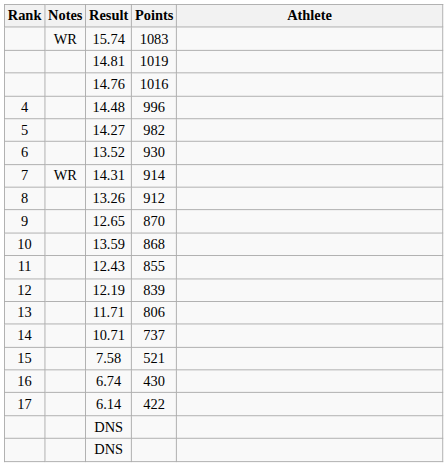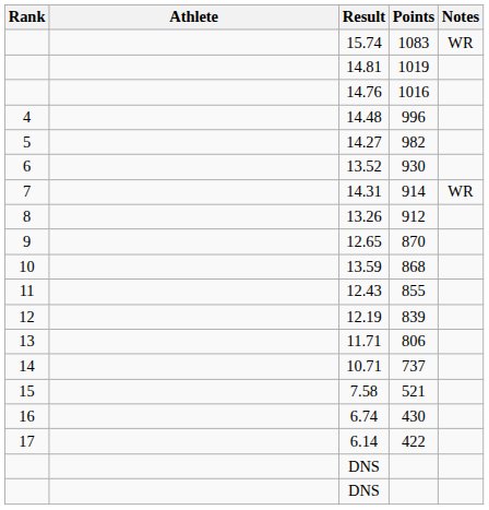 <table class="wikitable" style="text-align:center">
 <tr>
 <th>Rank</th>
-<th>Notes</th>
+<th Style="width:18em">Athlete</th>
 <th>Result</th>
 <th>Points</th>
-<th Style="width:18em">Athlete</th>
+<th>Notes</th>
 </tr>
 <tr>
 <td></td>
-<td>WR</td>
+<td style="text-align:left"></td>
 <td>15.74</td>
 <td>1083</td>
-<td style="text-align:left"></td>
+<td>WR</td>
 </tr>
 <tr>
 <td></td>
-<td></td>
+<td style="text-align:left"></td>
 <td>14.81</td>
 <td>1019</td>
-<td style="text-align:left"></td>
+<td></td>
 </tr>
 <tr>
 <td></td>
-<td></td>
+<td style="text-align:left"></td>
 <td>14.76</td>
 <td>1016</td>
-<td style="text-align:left"></td>
+<td></td>
 </tr>
 <tr>
 <td>4</td>
-<td></td>
+<td style="text-align:left"></td>
 <td>14.48</td>
 <td>996</td>
-<td style="text-align:left"></td>
+<td></td>
 </tr>
 <tr>
 <td>5</td>
-<td></td>
+<td style="text-align:left"></td>
 <td>14.27</td>
 <td>982</td>
-<td style="text-align:left"></td>
+<td></td>
 </tr>
 <tr>
 <td>6</td>
-<td></td>
+<td style="text-align:left"></td>
 <td>13.52</td>
 <td>930</td>
-<td style="text-align:left"></td>
+<td></td>
 </tr>
 <tr>
 <td>7</td>
-<td>WR</td>
+<td style="text-align:left"></td>
 <td>14.31</td>
 <td>914</td>
-<td style="text-align:left"></td>
+<td>WR</td>
 </tr>
 <tr>
 <td>8</td>
-<td></td>
+<td style="text-align:left"></td>
 <td>13.26</td>
 <td>912</td>
-<td style="text-align:left"></td>
+<td></td>
 </tr>
 <tr>
 <td>9</td>
-<td></td>
+<td style="text-align:left"></td>
 <td>12.65</td>
 <td>870</td>
-<td style="text-align:left"></td>
+<td></td>
 </tr>
 <tr>
 <td>10</td>
-<td></td>
+<td style="text-align:left"></td>
 <td>13.59</td>
 <td>868</td>
-<td style="text-align:left"></td>
+<td></td>
 </tr>
 <tr>
 <td>11</td>
-<td></td>
+<td style="text-align:left"></td>
 <td>12.43</td>
 <td>855</td>
-<td style="text-align:left"></td>
+<td></td>
 </tr>
 <tr>
 <td>12</td>
-<td></td>
+<td style="text-align:left"></td>
 <td>12.19</td>
 <td>839</td>
-<td style="text-align:left"></td>
+<td></td>
 </tr>
 <tr>
 <td>13</td>
-<td></td>
+<td style="text-align:left"></td>
 <td>11.71</td>
 <td>806</td>
-<td style="text-align:left"></td>
+<td></td>
 </tr>
 <tr>
 <td>14</td>
-<td></td>
+<td style="text-align:left"></td>
 <td>10.71</td>
 <td>737</td>
-<td style="text-align:left"></td>
+<td></td>
 </tr>
 <tr>
 <td>15</td>
-<td></td>
+<td style="text-align:left"></td>
 <td>7.58</td>
 <td>521</td>
-<td style="text-align:left"></td>
+<td></td>
 </tr>
 <tr>
 <td>16</td>
-<td></td>
+<td style="text-align:left"></td>
 <td>6.74</td>
 <td>430</td>
-<td style="text-align:left"></td>
+<td></td>
 </tr>
 <tr>
 <td>17</td>
-<td></td>
+<td style="text-align:left"></td>
 <td>6.14</td>
 <td>422</td>
-<td style="text-align:left"></td>
+<td></td>
 </tr>
 <tr>
 <td></td>
-<td></td>
+<td style="text-align:left"></td>
 <td>DNS</td>
 <td></td>
-<td style="text-align:left"></td>
+<td></td>
 </tr>
 <tr>
 <td></td>
-<td></td>
+<td style="text-align:left"></td>
 <td>DNS</td>
 <td></td>
-<td style="text-align:left"></td>
+<td></td>
 </tr>
 </table>
